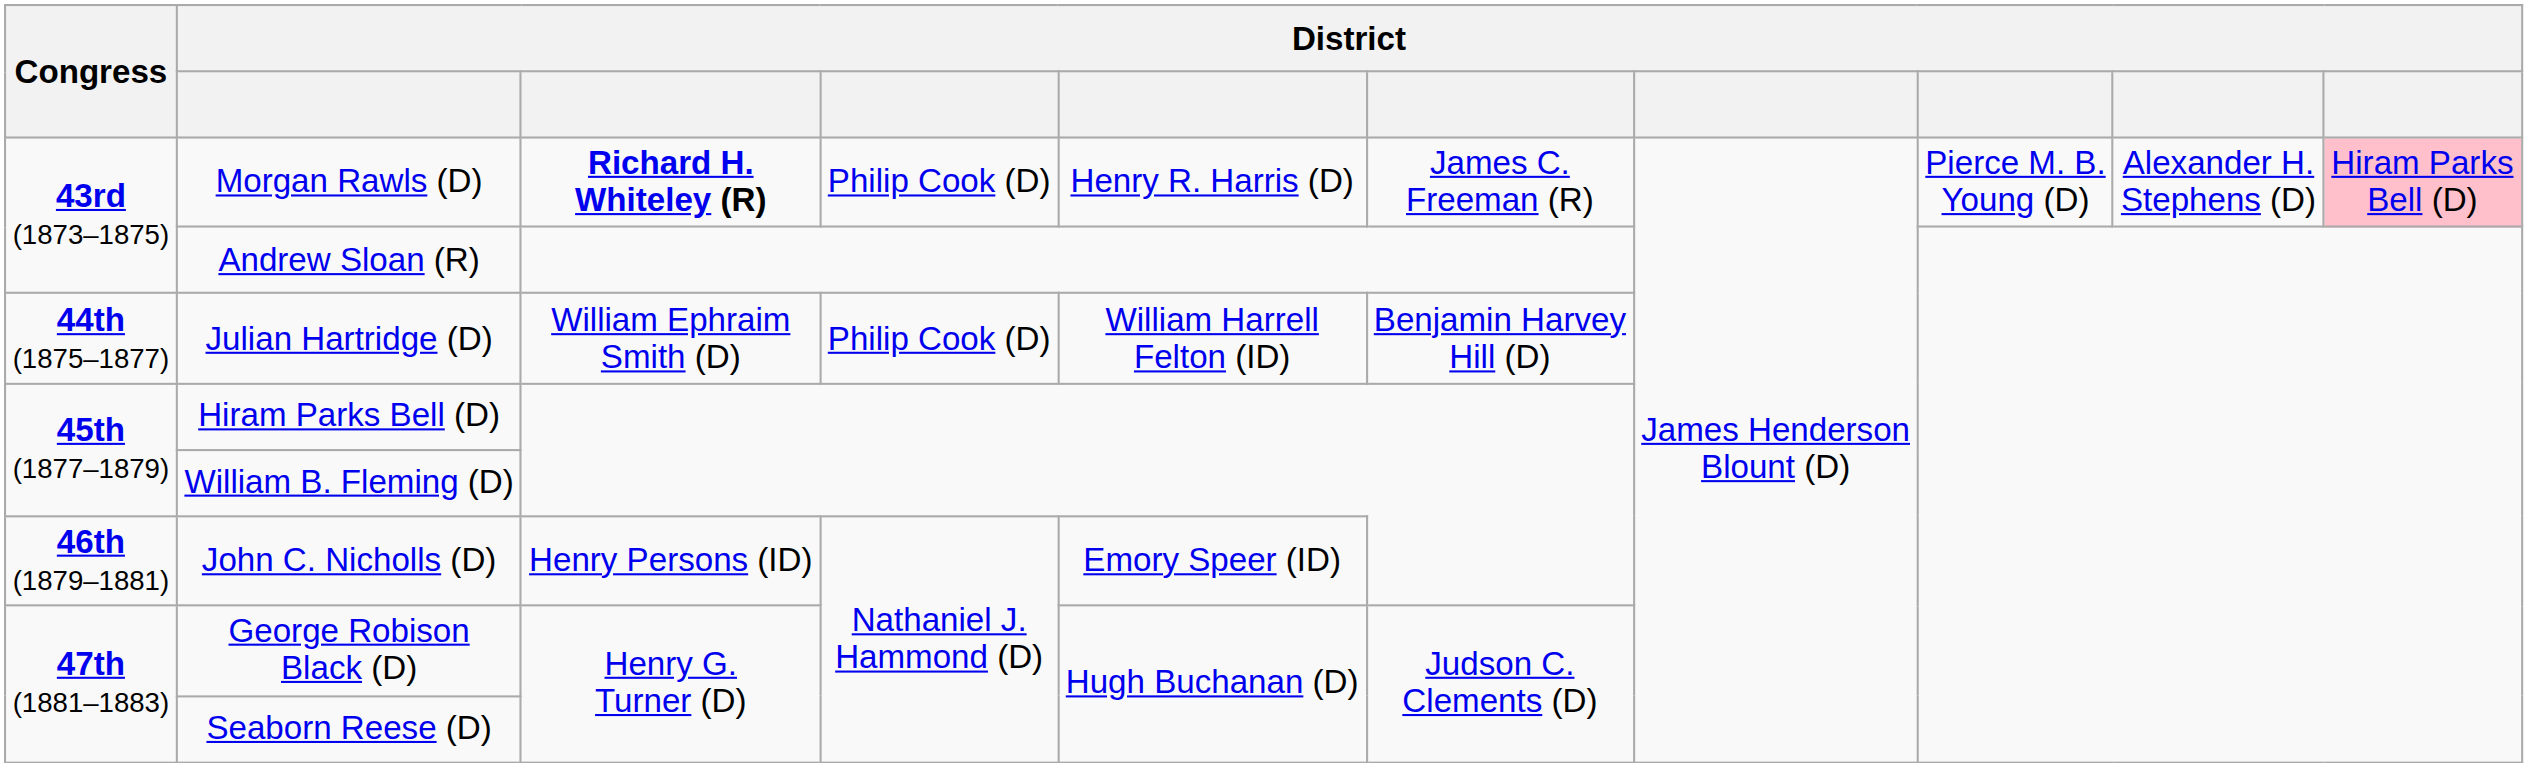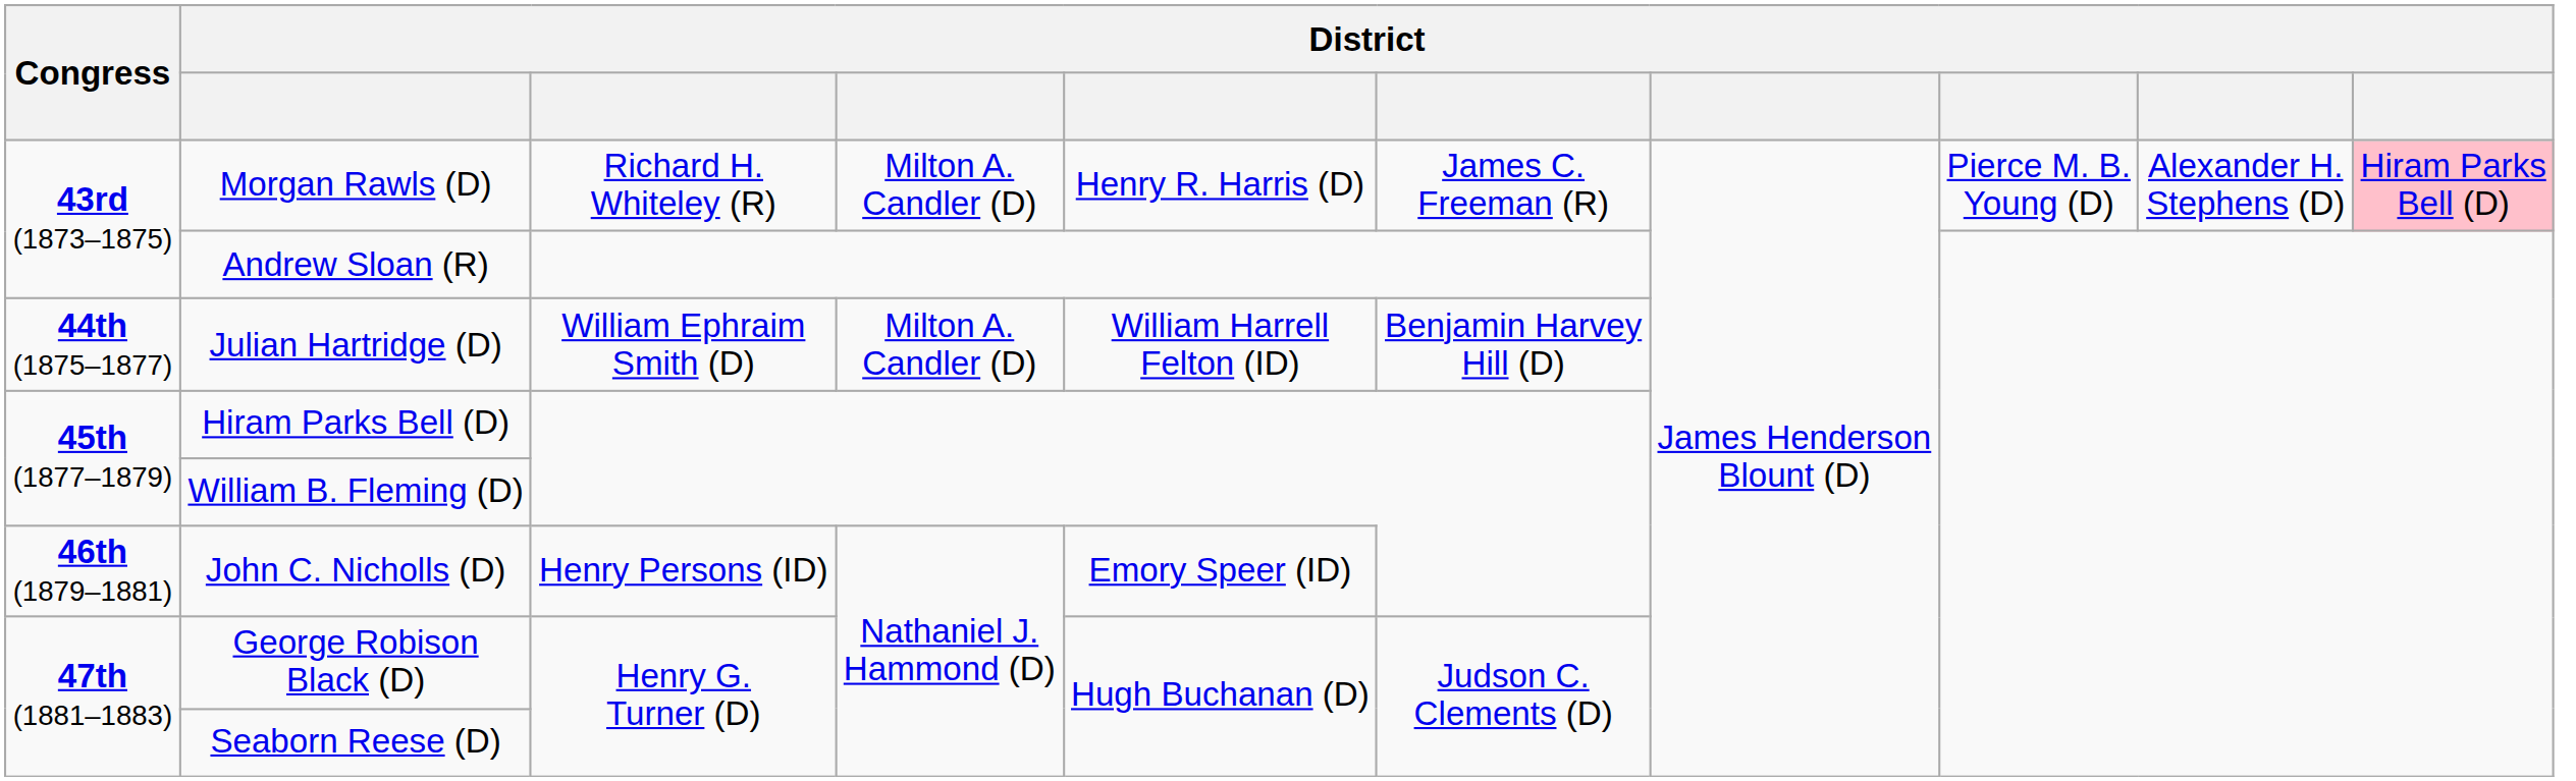 <table class=wikitable style="text-align:center">
 <tr style="height:2em">
 <th rowspan=2>Congress</th>
 <th colspan=9>District</th>
 </tr>
 <tr style="height:2em">
 <th></th>
 <th></th>
 <th></th>
 <th></th>
 <th></th>
 <th></th>
 <th></th>
 <th></th>
 <th></th>
 </tr>
 <tr style="height:2em">
 <td rowspan=2><strong><a href='#'>43rd</a></strong><br><small>(1873–1875)</small></td>
 <td><a href='#'>Morgan Rawls</a> (D)</td>
-<td><strong><a href='#'>Richard H.<br>Whiteley</a> (R)</strong></td>
-<td><a href='#'>Philip Cook</a> (D)</td>
+<td><a href='#'>Richard H.<br>Whiteley</a> (R)</td>
+<td><a href='#'>Milton A.<br>Candler</a> (D)</td>
 <td><a href='#'>Henry R. Harris</a> (D)</td>
 <td><a href='#'>James C.<br>Freeman</a> (R)</td>
 <td rowspan="8" ><a href='#'>James Henderson<br>Blount</a> (D)</td>
 <td><a href='#'>Pierce M. B.<br>Young</a> (D)</td>
 <td><a href='#'>Alexander H.<br>Stephens</a> (D)</td>
 <td style="background: pink;"><a href='#'>Hiram Parks<br>Bell</a> (D)</td>
 </tr>
 <tr style="height:2em">
 <td><a href='#'>Andrew Sloan</a> (R)</td>
 </tr>
 <tr style="height:2em">
 <td><strong><a href='#'>44th</a></strong><br><small>(1875–1877)</small></td>
 <td><a href='#'>Julian Hartridge</a> (D)</td>
 <td><a href='#'>William Ephraim<br>Smith</a> (D)</td>
-<td><a href='#'>Philip Cook</a> (D)</td>
+<td><a href='#'>Milton A.<br>Candler</a> (D)</td>
 <td><a href='#'>William Harrell<br>Felton</a> (ID)</td>
 <td><a href='#'>Benjamin Harvey<br>Hill</a> (D)</td>
 </tr>
 <tr style="height:2em">
 <td rowspan=2><strong><a href='#'>45th</a></strong><br><small>(1877–1879)</small></td>
 <td><a href='#'>Hiram Parks Bell</a> (D)</td>
 </tr>
 <tr style="height:2em">
 <td><a href='#'>William B. Fleming</a> (D)</td>
 </tr>
 <tr style="height:2em">
 <td><strong><a href='#'>46th</a></strong><br><small>(1879–1881)</small></td>
 <td><a href='#'>John C. Nicholls</a> (D)</td>
 <td><a href='#'>Henry Persons</a> (ID)</td>
 <td rowspan="3" ><a href='#'>Nathaniel J.<br>Hammond</a> (D)</td>
 <td><a href='#'>Emory Speer</a> (ID)</td>
 </tr>
 <tr style="height:2em">
 <td rowspan=2><strong><a href='#'>47th</a></strong><br><small>(1881–1883)</small></td>
 <td><a href='#'>George Robison<br>Black</a> (D)</td>
 <td rowspan="2" ><a href='#'>Henry G.<br>Turner</a> (D)</td>
 <td rowspan="2" ><a href='#'>Hugh Buchanan</a> (D)</td>
 <td rowspan="2" ><a href='#'>Judson C.<br>Clements</a> (D)</td>
 </tr>
 <tr style="height:2em">
 <td><a href='#'>Seaborn Reese</a> (D)</td>
 </tr>
 </table>
